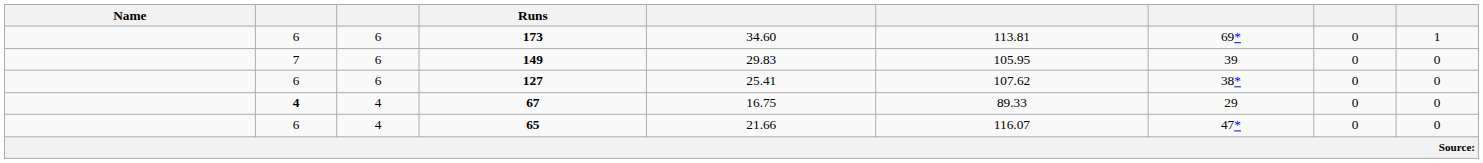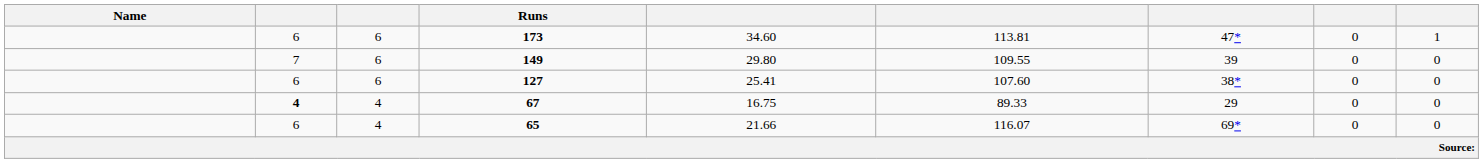 <table class="wikitable sortable"  style="font-size:85%; width:95%;">
 <tr style="text-align:center;">
 <th style="color: black;">Name</th>
 <th style="color: black;"></th>
 <th style="color: black;"></th>
 <th style="color: black;">Runs</th>
 <th style="color: black;"></th>
 <th style="color: black;"></th>
 <th style="color: black;"></th>
 <th style="color: black;"></th>
 <th style="color: black;"></th>
 </tr>
 <tr style="text-align:center;">
 <td></td>
 <td>6</td>
 <td>6</td>
 <td><strong>173</strong></td>
 <td>34.60</td>
 <td>113.81</td>
-<td>69<a href='#'>*</a></td>
+<td>47<a href='#'>*</a></td>
 <td>0</td>
 <td>1</td>
 </tr>
 <tr style="text-align:center;">
 <td></td>
 <td>7</td>
 <td>6</td>
 <td><strong>149</strong></td>
-<td>29.83</td>
-<td>105.95</td>
+<td>29.80</td>
+<td>109.55</td>
 <td>39</td>
 <td>0</td>
 <td>0</td>
 </tr>
 <tr style="text-align:center;">
 <td></td>
 <td>6</td>
 <td>6</td>
 <td><strong>127</strong></td>
 <td>25.41</td>
-<td>107.62</td>
+<td>107.60</td>
 <td>38<a href='#'>*</a></td>
 <td>0</td>
 <td>0</td>
 </tr>
 <tr style="text-align:center;">
 <td></td>
 <td><strong>4</strong></td>
 <td>4</td>
 <td><strong>67</strong></td>
 <td>16.75</td>
 <td>89.33</td>
 <td>29</td>
 <td>0</td>
 <td>0</td>
 </tr>
 <tr style="text-align:center;">
 <td></td>
 <td>6</td>
 <td>4</td>
 <td><strong>65</strong></td>
 <td>21.66</td>
 <td>116.07</td>
-<td>47<a href='#'>*</a></td>
+<td>69<a href='#'>*</a></td>
 <td>0</td>
 <td>0</td>
 </tr>
 <tr>
 <th colspan="10" style="text-align:right;"><small><strong>Source:</strong> </small></th>
 </tr>
 </table>
